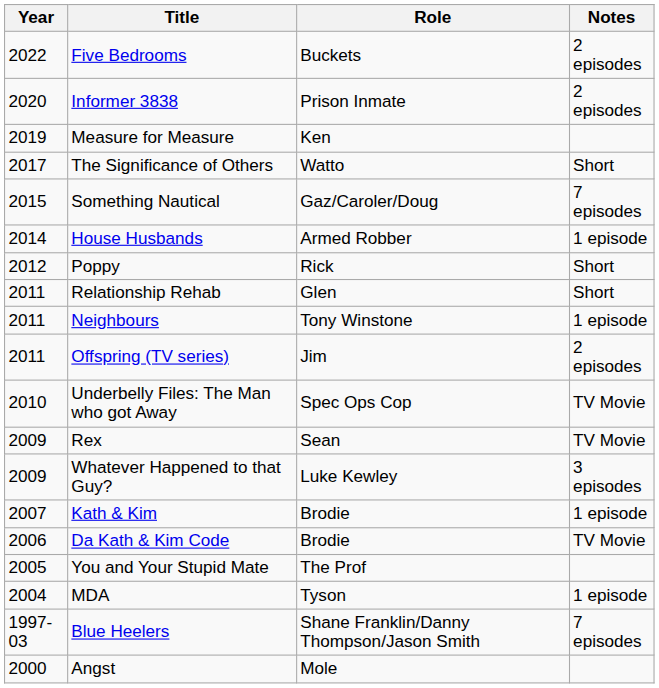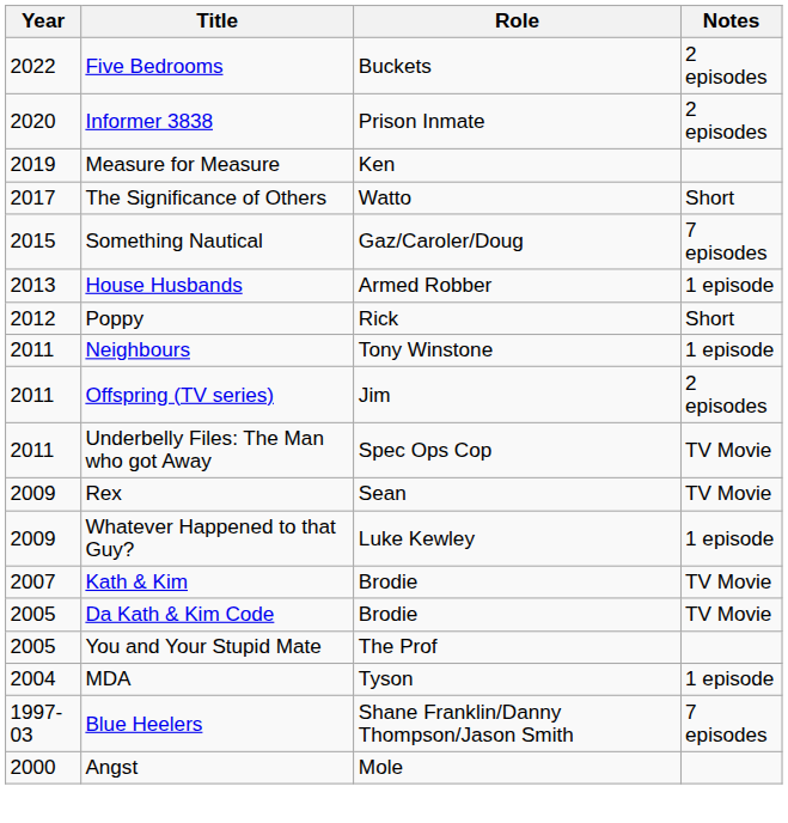 <table class="wikitable">
 <tr>
 <th>Year</th>
 <th>Title</th>
 <th>Role</th>
 <th>Notes</th>
 </tr>
 <tr>
 <td>2022</td>
 <td><a href='#'>Five Bedrooms</a></td>
 <td>Buckets</td>
 <td>2 episodes</td>
 </tr>
 <tr>
 <td>2020</td>
 <td><a href='#'>Informer 3838</a></td>
 <td>Prison Inmate</td>
 <td>2 episodes</td>
 </tr>
 <tr>
 <td>2019</td>
 <td>Measure for Measure</td>
 <td>Ken</td>
 <td></td>
 </tr>
 <tr>
 <td>2017</td>
 <td>The Significance of Others</td>
 <td>Watto</td>
 <td>Short</td>
 </tr>
 <tr>
 <td>2015</td>
 <td>Something Nautical</td>
 <td>Gaz/Caroler/Doug</td>
 <td>7 episodes</td>
 </tr>
 <tr>
-<td>2014</td>
+<td>2013</td>
 <td><a href='#'>House Husbands</a></td>
 <td>Armed Robber</td>
 <td>1 episode</td>
 </tr>
 <tr>
 <td>2012</td>
 <td>Poppy</td>
 <td>Rick</td>
-<td>Short</td>
-</tr>
-<tr>
-<td>2011</td>
-<td>Relationship Rehab</td>
-<td>Glen</td>
 <td>Short</td>
 </tr>
 <tr>
 <td>2011</td>
 <td><a href='#'>Neighbours</a></td>
 <td>Tony Winstone</td>
 <td>1 episode</td>
 </tr>
 <tr>
 <td>2011</td>
 <td><a href='#'>Offspring (TV series)</a></td>
 <td>Jim</td>
 <td>2 episodes</td>
 </tr>
 <tr>
-<td>2010</td>
+<td>2011</td>
 <td>Underbelly Files: The Man who got Away</td>
 <td>Spec Ops Cop</td>
 <td>TV Movie</td>
 </tr>
 <tr>
 <td>2009</td>
 <td>Rex</td>
 <td>Sean</td>
 <td>TV Movie</td>
 </tr>
 <tr>
 <td>2009</td>
 <td>Whatever Happened to that Guy?</td>
 <td>Luke Kewley</td>
-<td>3 episodes</td>
+<td>1 episode</td>
 </tr>
 <tr>
 <td>2007</td>
 <td><a href='#'>Kath & Kim</a></td>
 <td>Brodie</td>
-<td>1 episode</td>
+<td>TV Movie</td>
 </tr>
 <tr>
-<td>2006</td>
+<td>2005</td>
 <td><a href='#'>Da Kath & Kim Code</a></td>
 <td>Brodie</td>
 <td>TV Movie</td>
 </tr>
 <tr>
 <td>2005</td>
 <td>You and Your Stupid Mate</td>
 <td>The Prof</td>
 <td></td>
 </tr>
 <tr>
 <td>2004</td>
 <td>MDA</td>
 <td>Tyson</td>
 <td>1 episode</td>
 </tr>
 <tr>
 <td>1997-03</td>
 <td><a href='#'>Blue Heelers</a></td>
 <td>Shane Franklin/Danny Thompson/Jason Smith</td>
 <td>7 episodes</td>
 </tr>
 <tr>
 <td>2000</td>
 <td>Angst</td>
 <td>Mole</td>
 <td></td>
 </tr>
 </table>
